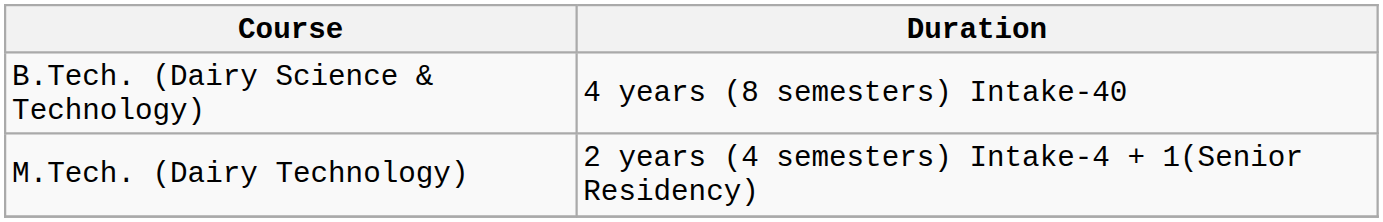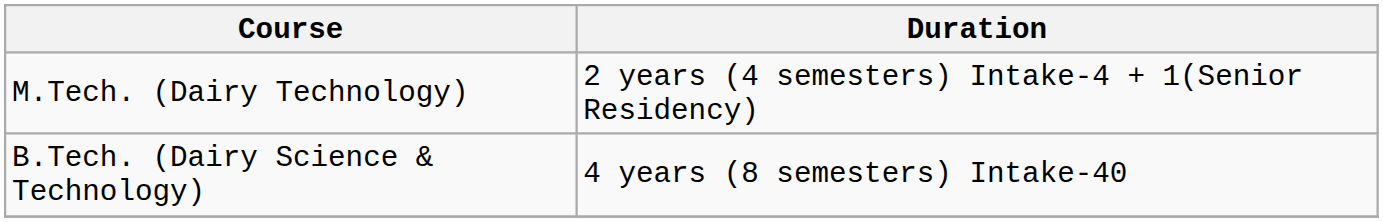 <table class="wikitable">
 <tr>
 <th>Course</th>
 <th>Duration</th>
 </tr>
 <tr>
+<td>M.Tech. (Dairy Technology)</td>
+<td>2 years (4 semesters) Intake-4 + 1(Senior Residency)</td>
+</tr>
+<tr>
 <td>B.Tech. (Dairy Science & Technology)</td>
 <td>4 years (8 semesters) Intake-40</td>
 </tr>
 <tr>
-<td>M.Tech. (Dairy Technology)</td>
-<td>2 years (4 semesters) Intake-4 + 1(Senior Residency)</td>
-</tr>
-<tr>
 </tr>
 </table>
